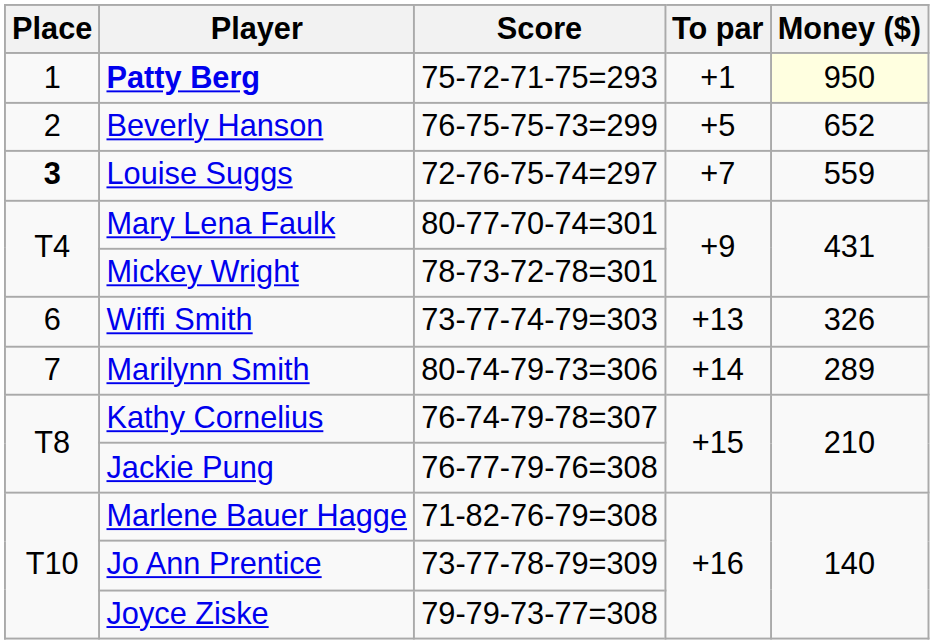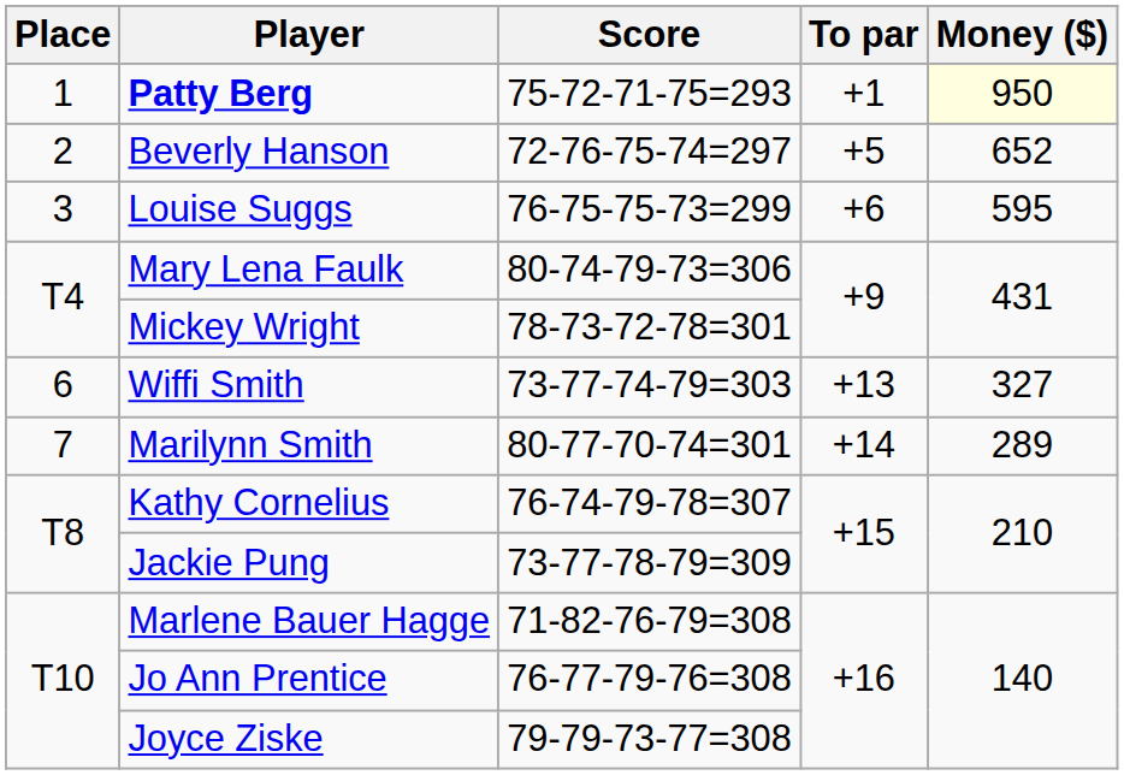 <table class="wikitable">
 <tr>
 <th>Place</th>
 <th>Player</th>
 <th>Score</th>
 <th>To par</th>
 <th>Money ($)</th>
 </tr>
 <tr>
 <td align=center>1</td>
 <td> <strong><a href='#'>Patty Berg</a></strong></td>
 <td>75-72-71-75=293</td>
 <td align=center>+1</td>
 <td align=center style="background: lightyellow;">950</td>
 </tr>
 <tr>
 <td align=center>2</td>
 <td> <a href='#'>Beverly Hanson</a></td>
-<td>76-75-75-73=299</td>
+<td>72-76-75-74=297</td>
 <td align=center>+5</td>
 <td align=center>652</td>
 </tr>
 <tr>
-<td align=center><strong>3</strong></td>
+<td align=center>3</td>
 <td> <a href='#'>Louise Suggs</a></td>
-<td>72-76-75-74=297</td>
-<td align=center>+7</td>
-<td align=center>559</td>
+<td>76-75-75-73=299</td>
+<td align=center>+6</td>
+<td align=center>595</td>
 </tr>
 <tr>
 <td align=center rowspan=2>T4</td>
 <td> <a href='#'>Mary Lena Faulk</a></td>
-<td>80-77-70-74=301</td>
+<td>80-74-79-73=306</td>
 <td align=center rowspan=2>+9</td>
 <td align=center rowspan=2>431</td>
 </tr>
 <tr>
 <td> <a href='#'>Mickey Wright</a></td>
 <td>78-73-72-78=301</td>
 </tr>
 <tr>
 <td align=center>6</td>
 <td> <a href='#'>Wiffi Smith</a></td>
 <td>73-77-74-79=303</td>
 <td align=center>+13</td>
-<td align=center>326</td>
+<td align=center>327</td>
 </tr>
 <tr>
 <td align=center>7</td>
 <td> <a href='#'>Marilynn Smith</a></td>
-<td>80-74-79-73=306</td>
+<td>80-77-70-74=301</td>
 <td align=center>+14</td>
 <td align=center>289</td>
 </tr>
 <tr>
 <td align=center rowspan=2>T8</td>
 <td> <a href='#'>Kathy Cornelius</a></td>
 <td>76-74-79-78=307</td>
 <td align=center rowspan=2>+15</td>
 <td align=center rowspan=2>210</td>
 </tr>
 <tr>
 <td> <a href='#'>Jackie Pung</a></td>
-<td>76-77-79-76=308</td>
+<td>73-77-78-79=309</td>
 </tr>
 <tr>
 <td align=center rowspan=3>T10</td>
 <td> <a href='#'>Marlene Bauer Hagge</a></td>
 <td>71-82-76-79=308</td>
 <td align=center rowspan=3>+16</td>
 <td align=center rowspan=3>140</td>
 </tr>
 <tr>
 <td> <a href='#'>Jo Ann Prentice</a></td>
-<td>73-77-78-79=309</td>
+<td>76-77-79-76=308</td>
 </tr>
 <tr>
 <td> <a href='#'>Joyce Ziske</a></td>
 <td>79-79-73-77=308</td>
 </tr>
 </table>
